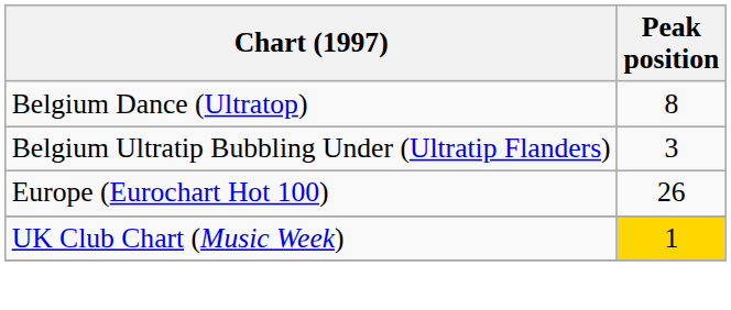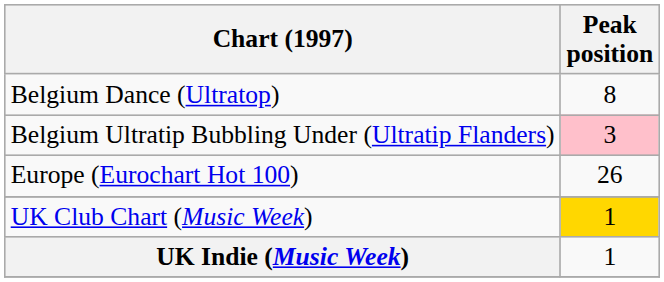 <table class="wikitable sortable plainrowheaders">
 <tr>
 <th scope="col">Chart (1997)</th>
 <th scope="col">Peak<br>position</th>
 </tr>
 <tr>
 <td scope="row">Belgium Dance (<a href='#'>Ultratop</a>)</td>
 <td align="center">8</td>
 </tr>
 <tr>
 <td scope="row">Belgium Ultratip Bubbling Under (<a href='#'>Ultratip Flanders</a>)</td>
-<td align="center">3</td>
+<td align="center" style="background: pink;">3</td>
 </tr>
 <tr>
 <td scope="row">Europe (<a href='#'>Eurochart Hot 100</a>)</td>
 <td align="center">26</td>
 </tr>
 <tr>
 </tr>
 <tr>
 </tr>
 <tr>
 </tr>
 <tr>
 </tr>
 <tr>
 </tr>
 <tr>
 </tr>
 <tr>
 <td scope="row"><a href='#'>UK Club Chart</a> (<em><a href='#'>Music Week</a></em>)</td>
 <td align="center" style="background: gold;">1</td>
 </tr>
 <tr>
+<th scope="row">UK Indie (<em><a href='#'>Music Week</a></em>)</th>
+<td align=center>1</td>
+</tr>
+<tr>
 </tr>
 </table>
